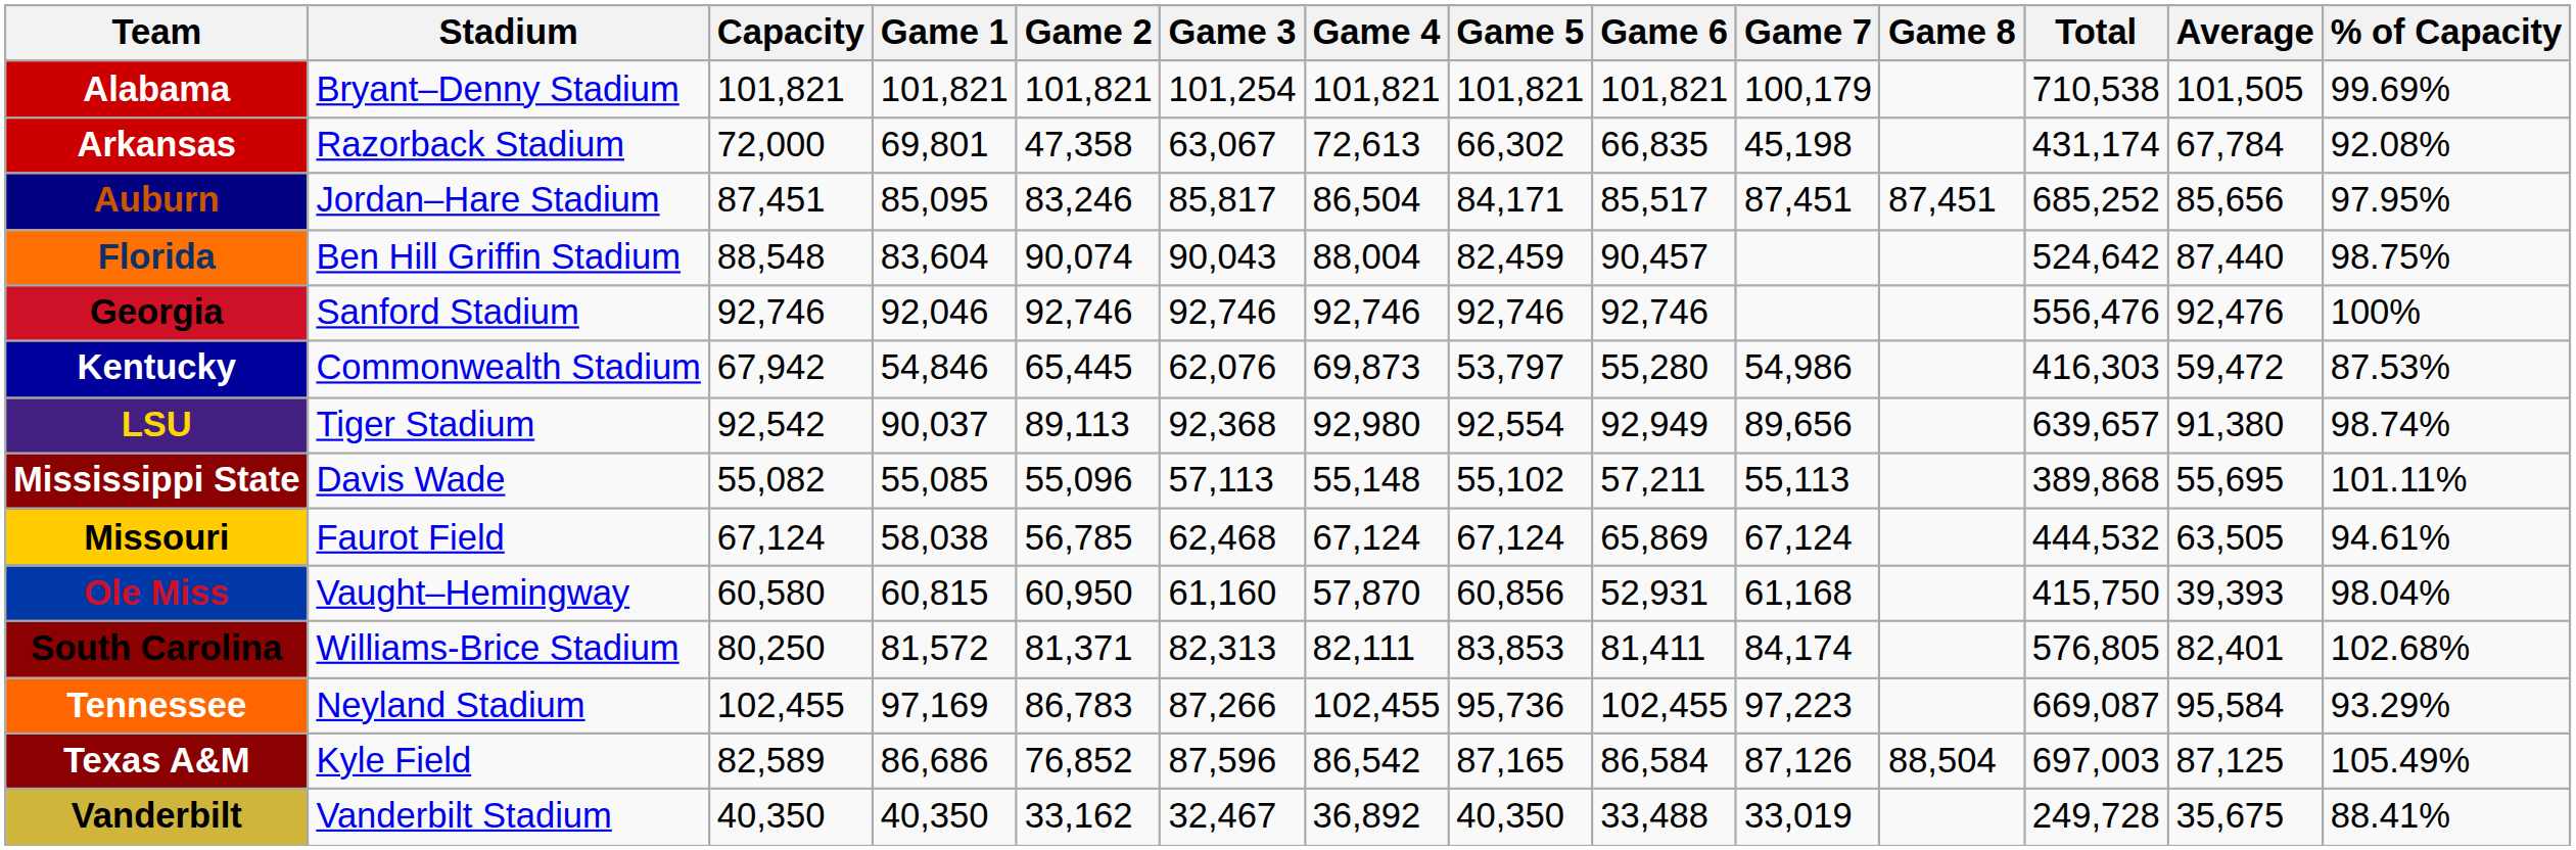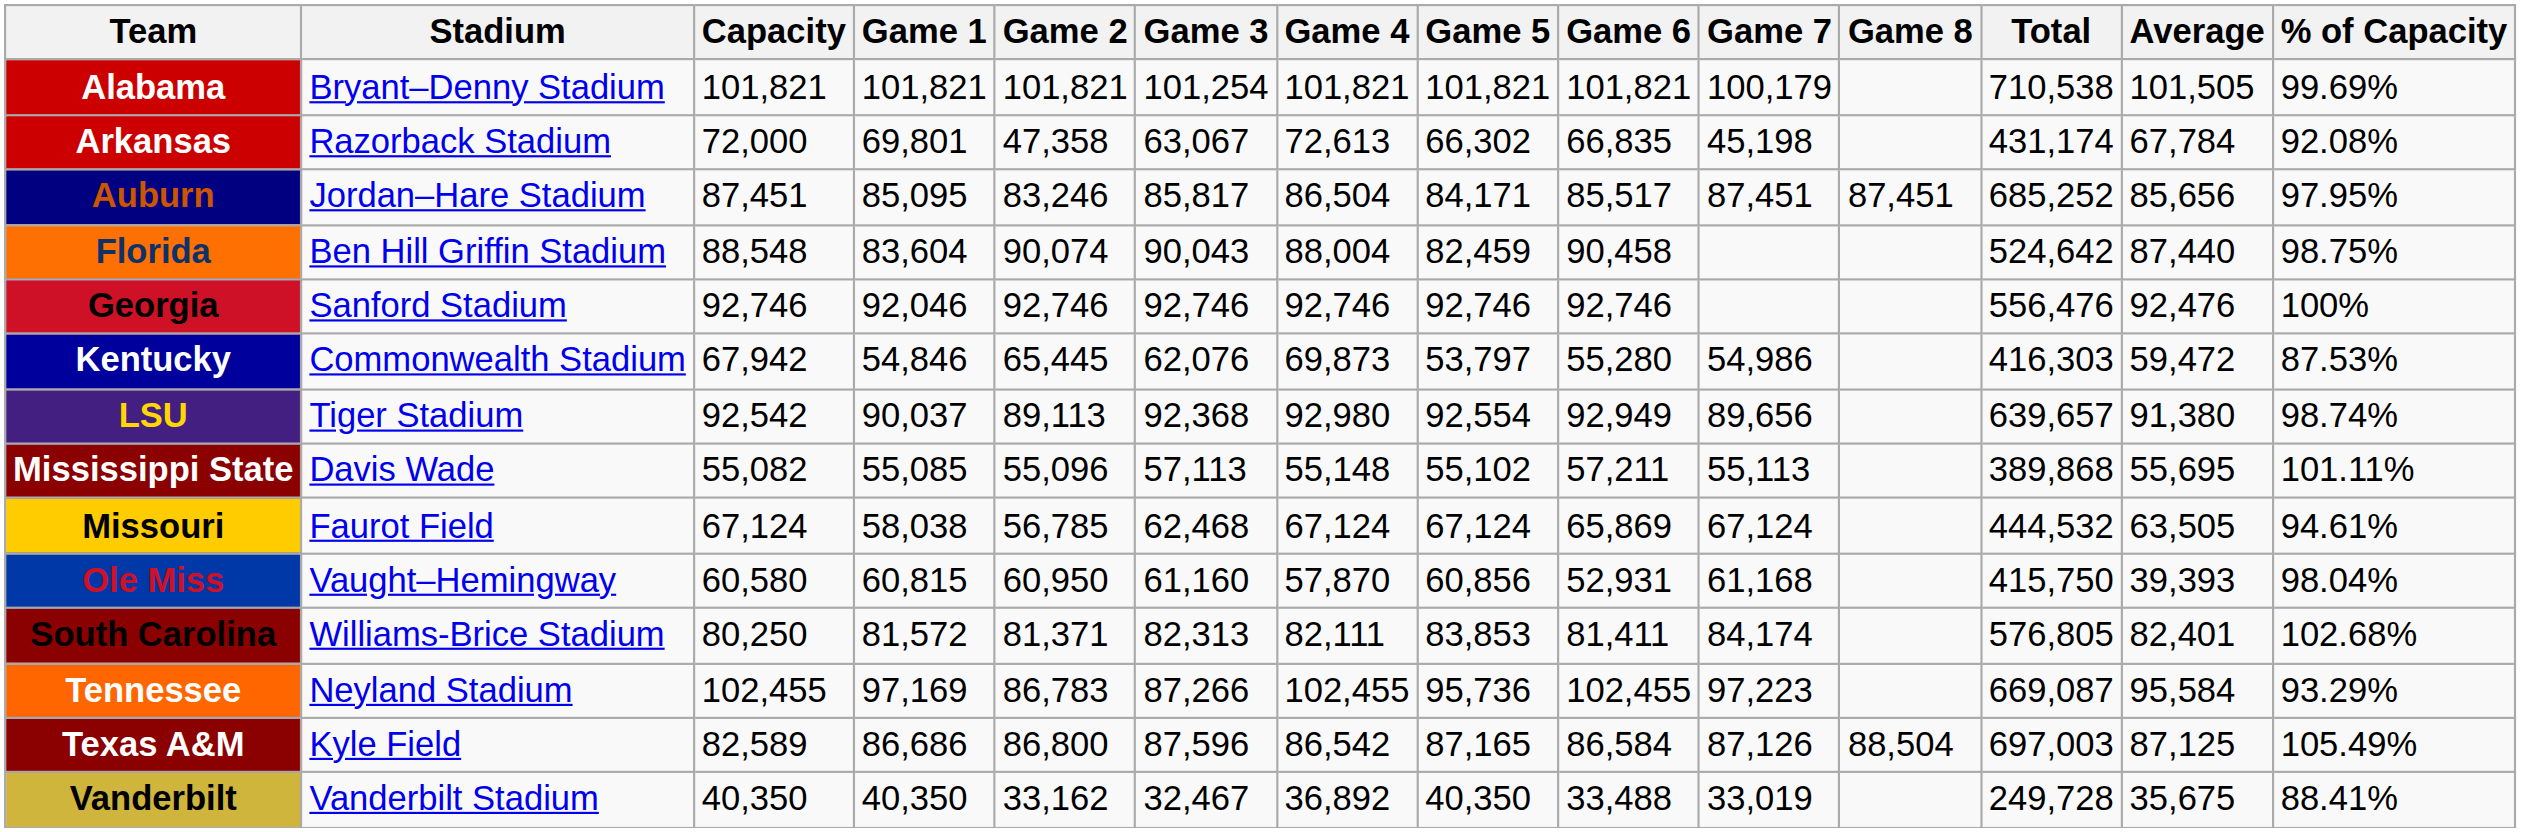 <table class="wikitable sortable">
 <tr>
 <th>Team</th>
 <th>Stadium</th>
 <th>Capacity</th>
 <th>Game 1</th>
 <th>Game 2</th>
 <th>Game 3</th>
 <th>Game 4</th>
 <th>Game 5</th>
 <th>Game 6</th>
 <th>Game 7</th>
 <th>Game 8</th>
 <th>Total</th>
 <th>Average</th>
 <th>% of Capacity</th>
 </tr>
 <tr>
 <th style="background:#CC0000; color:#FFFFFF;">Alabama</th>
 <td><a href='#'>Bryant–Denny Stadium</a></td>
 <td>101,821</td>
 <td>101,821</td>
 <td>101,821</td>
 <td>101,254</td>
 <td>101,821</td>
 <td>101,821</td>
 <td>101,821</td>
 <td>100,179</td>
 <td align=center></td>
 <td>710,538</td>
 <td>101,505</td>
 <td>99.69%</td>
 </tr>
 <tr>
 <th style="background:#CC0000; color:#FFFFFF;">Arkansas</th>
 <td><a href='#'>Razorback Stadium</a></td>
 <td>72,000</td>
 <td>69,801</td>
 <td>47,358</td>
 <td>63,067</td>
 <td>72,613</td>
 <td>66,302</td>
 <td>66,835</td>
 <td>45,198</td>
 <td align=center></td>
 <td>431,174</td>
 <td>67,784</td>
 <td>92.08%</td>
 </tr>
 <tr>
 <th style="background:#000080; color:#CC5500;">Auburn</th>
 <td><a href='#'>Jordan–Hare Stadium</a></td>
 <td>87,451</td>
 <td>85,095</td>
 <td>83,246</td>
 <td>85,817</td>
 <td>86,504</td>
 <td>84,171</td>
 <td>85,517</td>
 <td>87,451</td>
 <td>87,451</td>
 <td>685,252</td>
 <td>85,656</td>
 <td>97.95%</td>
 </tr>
 <tr>
 <th style="background:#ff7003; color:#0d3268;">Florida</th>
 <td><a href='#'>Ben Hill Griffin Stadium</a></td>
 <td>88,548</td>
 <td>83,604</td>
 <td>90,074</td>
 <td>90,043</td>
 <td>88,004</td>
 <td>82,459</td>
-<td>90,457</td>
+<td>90,458</td>
 <td align=center></td>
 <td align=center></td>
 <td>524,642</td>
 <td>87,440</td>
 <td>98.75%</td>
 </tr>
 <tr>
 <th style="background:#CE1126; color:#000000;">Georgia</th>
 <td><a href='#'>Sanford Stadium</a></td>
 <td>92,746</td>
 <td>92,046</td>
 <td>92,746</td>
 <td>92,746</td>
 <td>92,746</td>
 <td>92,746</td>
 <td>92,746</td>
 <td align=center></td>
 <td align=center></td>
 <td>556,476</td>
 <td>92,476</td>
 <td>100%</td>
 </tr>
 <tr>
 <th style="background:#00009C; color:#FFFFFF;">Kentucky</th>
 <td><a href='#'>Commonwealth Stadium</a></td>
 <td>67,942</td>
 <td>54,846</td>
 <td>65,445</td>
 <td>62,076</td>
 <td>69,873</td>
 <td>53,797</td>
 <td>55,280</td>
 <td>54,986</td>
 <td align=center></td>
 <td>416,303</td>
 <td>59,472</td>
 <td>87.53%</td>
 </tr>
 <tr>
 <th style="background:#431F81; color:#FFD700;">LSU</th>
 <td><a href='#'>Tiger Stadium</a></td>
 <td>92,542</td>
 <td>90,037</td>
 <td>89,113</td>
 <td>92,368</td>
 <td>92,980</td>
 <td>92,554</td>
 <td>92,949</td>
 <td>89,656</td>
 <td align=center></td>
 <td>639,657</td>
 <td>91,380</td>
 <td>98.74%</td>
 </tr>
 <tr>
 <th style="background:#8B0000; color:#FFFFFF;">Mississippi State</th>
 <td><a href='#'>Davis Wade</a></td>
 <td>55,082</td>
 <td>55,085</td>
 <td>55,096</td>
 <td>57,113</td>
 <td>55,148</td>
 <td>55,102</td>
 <td>57,211</td>
 <td>55,113</td>
 <td align=center></td>
 <td>389,868</td>
 <td>55,695</td>
 <td>101.11%</td>
 </tr>
 <tr>
 <th style="background:#FFCC00; color:#000000;">Missouri</th>
 <td><a href='#'>Faurot Field</a></td>
 <td>67,124</td>
 <td>58,038</td>
 <td>56,785</td>
 <td>62,468</td>
 <td>67,124</td>
 <td>67,124</td>
 <td>65,869</td>
 <td>67,124</td>
 <td align=center></td>
 <td>444,532</td>
 <td>63,505</td>
 <td>94.61%</td>
 </tr>
 <tr>
 <th style="background:#0038A8; color:#CE1126;">Ole Miss</th>
 <td><a href='#'>Vaught–Hemingway</a></td>
 <td>60,580</td>
 <td>60,815</td>
 <td>60,950</td>
 <td>61,160</td>
 <td>57,870</td>
 <td>60,856</td>
 <td>52,931</td>
 <td>61,168</td>
 <td align=center></td>
 <td>415,750</td>
 <td>39,393</td>
 <td>98.04%</td>
 </tr>
 <tr>
 <th style="background:#8B0000; color:#000000;">South Carolina</th>
 <td><a href='#'>Williams-Brice Stadium</a></td>
 <td>80,250</td>
 <td>81,572</td>
 <td>81,371</td>
 <td>82,313</td>
 <td>82,111</td>
 <td>83,853</td>
 <td>81,411</td>
 <td>84,174</td>
 <td align=center></td>
 <td>576,805</td>
 <td>82,401</td>
 <td>102.68%</td>
 </tr>
 <tr>
 <th style="background:#FF6600; color:#FFFFFF;">Tennessee</th>
 <td><a href='#'>Neyland Stadium</a></td>
 <td>102,455</td>
 <td>97,169</td>
 <td>86,783</td>
 <td>87,266</td>
 <td>102,455</td>
 <td>95,736</td>
 <td>102,455</td>
 <td>97,223</td>
 <td align=center></td>
 <td>669,087</td>
 <td>95,584</td>
 <td>93.29%</td>
 </tr>
 <tr>
 <th style="background:#8B0000; color:#FFFFFF;">Texas A&M</th>
 <td><a href='#'>Kyle Field</a></td>
 <td>82,589</td>
 <td>86,686</td>
-<td>76,852</td>
+<td>86,800</td>
 <td>87,596</td>
 <td>86,542</td>
 <td>87,165</td>
 <td>86,584</td>
 <td>87,126</td>
 <td>88,504</td>
 <td>697,003</td>
 <td>87,125</td>
 <td>105.49%</td>
 </tr>
 <tr>
 <th style="background:#CFB53B; color:#000000;">Vanderbilt</th>
 <td><a href='#'>Vanderbilt Stadium</a></td>
 <td>40,350</td>
 <td>40,350</td>
 <td>33,162</td>
 <td>32,467</td>
 <td>36,892</td>
 <td>40,350</td>
 <td>33,488</td>
 <td>33,019</td>
 <td align=center></td>
 <td>249,728</td>
 <td>35,675</td>
 <td>88.41%</td>
 </tr>
 <tr>
 </tr>
 </table>
